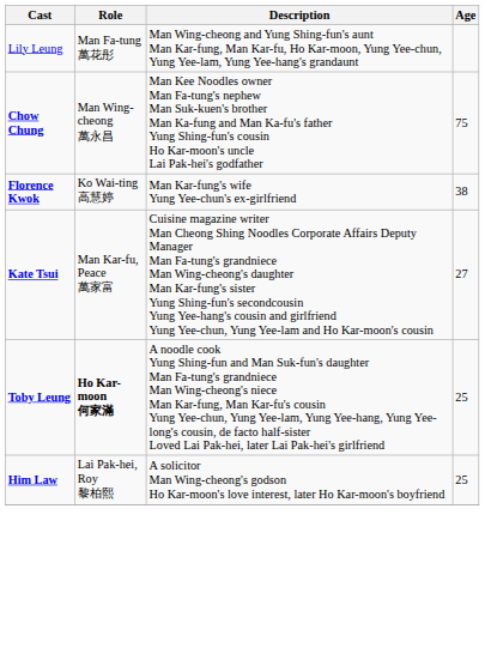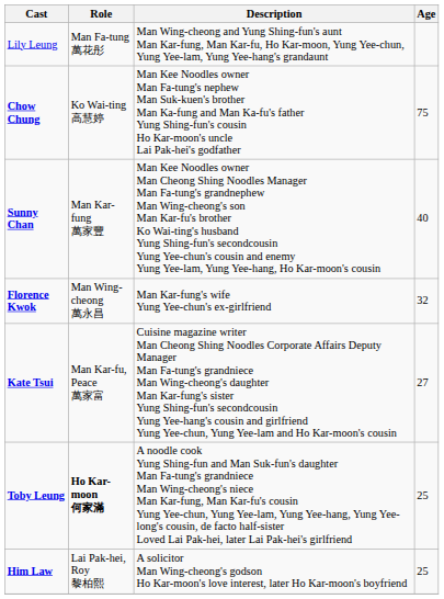 <table class="wikitable" width="70%">
 <tr>
 <th>Cast</th>
 <th>Role</th>
 <th>Description</th>
 <th>Age</th>
 </tr>
 <tr>
 <td><a href='#'>Lily Leung</a></td>
 <td>Man Fa-tung<br>萬花彤</td>
 <td>Man Wing-cheong and Yung Shing-fun's aunt<br>Man Kar-fung, Man Kar-fu, Ho Kar-moon, Yung Yee-chun, Yung Yee-lam, Yung Yee-hang's grandaunt</td>
 <td></td>
 </tr>
 <tr>
 <td><strong><a href='#'>Chow Chung</a></strong></td>
-<td>Man Wing-cheong<br>萬永昌</td>
+<td>Ko Wai-ting<br>高慧婷</td>
 <td>Man Kee Noodles owner<br>Man Fa-tung's nephew<br>Man Suk-kuen's brother<br>Man Ka-fung and Man Ka-fu's father<br>Yung Shing-fun's cousin<br>Ho Kar-moon's uncle<br>Lai Pak-hei's godfather</td>
 <td>75</td>
 </tr>
 <tr>
+<td><strong><a href='#'>Sunny Chan</a></strong></td>
+<td>Man Kar-fung<br>萬家豐</td>
+<td>Man Kee Noodles owner<br>Man Cheong Shing Noodles Manager<br>Man Fa-tung's grandnephew<br>Man Wing-cheong's son<br>Man Kar-fu's brother<br>Ko Wai-ting's husband<br>Yung Shing-fun's secondcousin<br>Yung Yee-chun's cousin and enemy<br>Yung Yee-lam, Yung Yee-hang, Ho Kar-moon's cousin</td>
+<td>40</td>
+</tr>
+<tr>
 <td><strong><a href='#'>Florence Kwok</a></strong></td>
-<td>Ko Wai-ting<br>高慧婷</td>
+<td>Man Wing-cheong<br>萬永昌</td>
 <td>Man Kar-fung's wife<br>Yung Yee-chun's ex-girlfriend</td>
-<td>38</td>
+<td>32</td>
 </tr>
 <tr>
 <td><strong><a href='#'>Kate Tsui</a></strong></td>
 <td>Man Kar-fu, Peace<br>萬家富</td>
 <td>Cuisine magazine writer<br>Man Cheong Shing Noodles Corporate Affairs Deputy Manager<br>Man Fa-tung's grandniece<br>Man Wing-cheong's daughter<br>Man Kar-fung's sister<br>Yung Shing-fun's secondcousin<br>Yung Yee-hang's cousin and girlfriend<br>Yung Yee-chun, Yung Yee-lam and Ho Kar-moon's cousin</td>
 <td>27</td>
 </tr>
 <tr>
 <td><strong><a href='#'>Toby Leung</a></strong></td>
 <td><strong>Ho Kar-moon<br>何家滿</strong></td>
 <td>A noodle cook<br>Yung Shing-fun and Man Suk-fun's daughter<br>Man Fa-tung's grandniece<br>Man Wing-cheong's niece<br>Man Kar-fung, Man Kar-fu's cousin<br>Yung Yee-chun, Yung Yee-lam, Yung Yee-hang, Yung Yee-long's cousin, de facto half-sister<br>Loved Lai Pak-hei, later Lai Pak-hei's girlfriend</td>
 <td>25</td>
 </tr>
 <tr>
 <td><strong><a href='#'>Him Law</a></strong></td>
 <td>Lai Pak-hei, Roy<br>黎柏熙</td>
 <td>A solicitor<br>Man Wing-cheong's godson<br>Ho Kar-moon's love interest, later Ho Kar-moon's boyfriend</td>
 <td>25</td>
 </tr>
 <tr>
 </tr>
 </table>
